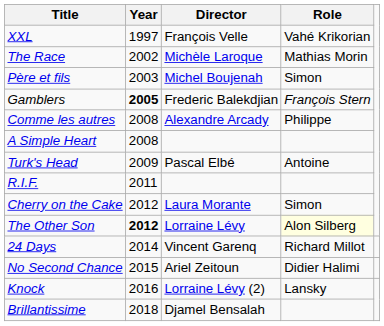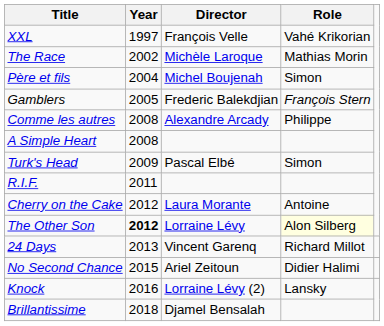 <table class="wikitable sortable">
 <tr>
 <th>Title</th>
 <th>Year</th>
 <th>Director</th>
 <th>Role</th>
 </tr>
 <tr>
 <td><em><a href='#'>XXL</a></em></td>
 <td>1997</td>
 <td>François Velle</td>
 <td>Vahé Krikorian</td>
 </tr>
 <tr>
 <td><em><a href='#'>The Race</a></em></td>
 <td>2002</td>
 <td><a href='#'>Michèle Laroque</a></td>
 <td>Mathias Morin</td>
 </tr>
 <tr>
 <td><em><a href='#'>Père et fils</a></em></td>
-<td>2003</td>
+<td>2004</td>
 <td><a href='#'>Michel Boujenah</a></td>
 <td>Simon</td>
 </tr>
 <tr>
 <td><em>Gamblers</em></td>
-<td><strong>2005</strong></td>
+<td>2005</td>
 <td>Frederic Balekdjian</td>
 <td><em>François Stern</em></td>
 </tr>
 <tr>
 <td><em><a href='#'>Comme les autres</a></em></td>
 <td>2008</td>
 <td><a href='#'>Alexandre Arcady</a></td>
 <td>Philippe</td>
 </tr>
 <tr>
 <td><em><a href='#'>A Simple Heart</a></em></td>
 <td>2008</td>
 <td></td>
 <td></td>
 </tr>
 <tr>
 <td><em><a href='#'>Turk's Head</a></em></td>
 <td>2009</td>
 <td>Pascal Elbé</td>
-<td>Antoine</td>
+<td>Simon</td>
 </tr>
 <tr>
 <td><em><a href='#'>R.I.F.</a></em></td>
 <td>2011</td>
 <td></td>
 <td></td>
 </tr>
 <tr>
 <td><em><a href='#'>Cherry on the Cake</a></em></td>
 <td>2012</td>
 <td><a href='#'>Laura Morante</a></td>
-<td>Simon</td>
+<td>Antoine</td>
 </tr>
 <tr>
 <td><em><a href='#'>The Other Son</a></em></td>
 <td><strong>2012</strong></td>
 <td><a href='#'>Lorraine Lévy</a></td>
 <td style="background: lightyellow;">Alon Silberg</td>
 </tr>
 <tr>
 <td><em><a href='#'>24 Days</a></em></td>
-<td>2014</td>
+<td>2013</td>
 <td>Vincent Garenq</td>
 <td>Richard Millot</td>
 <td></td>
 </tr>
 <tr>
 <td><em><a href='#'>No Second Chance</a></em></td>
 <td>2015</td>
 <td>Ariel Zeitoun</td>
 <td>Didier Halimi</td>
 <td></td>
 </tr>
 <tr>
 <td><em><a href='#'>Knock</a></em></td>
 <td>2016</td>
 <td><a href='#'>Lorraine Lévy</a> (2)</td>
 <td>Lansky</td>
 </tr>
 <tr>
 <td><em><a href='#'>Brillantissime</a></em></td>
 <td>2018</td>
 <td>Djamel Bensalah</td>
 <td></td>
 </tr>
 </table>
